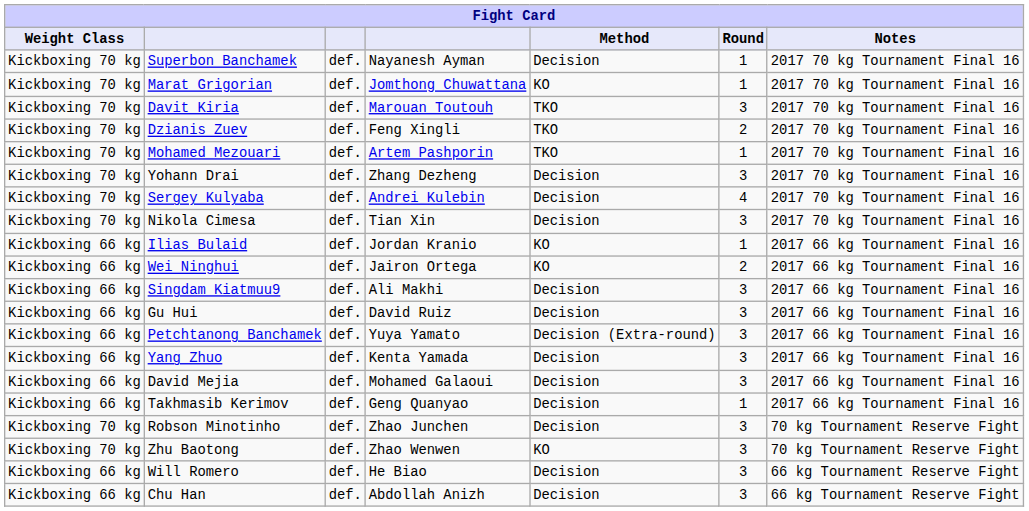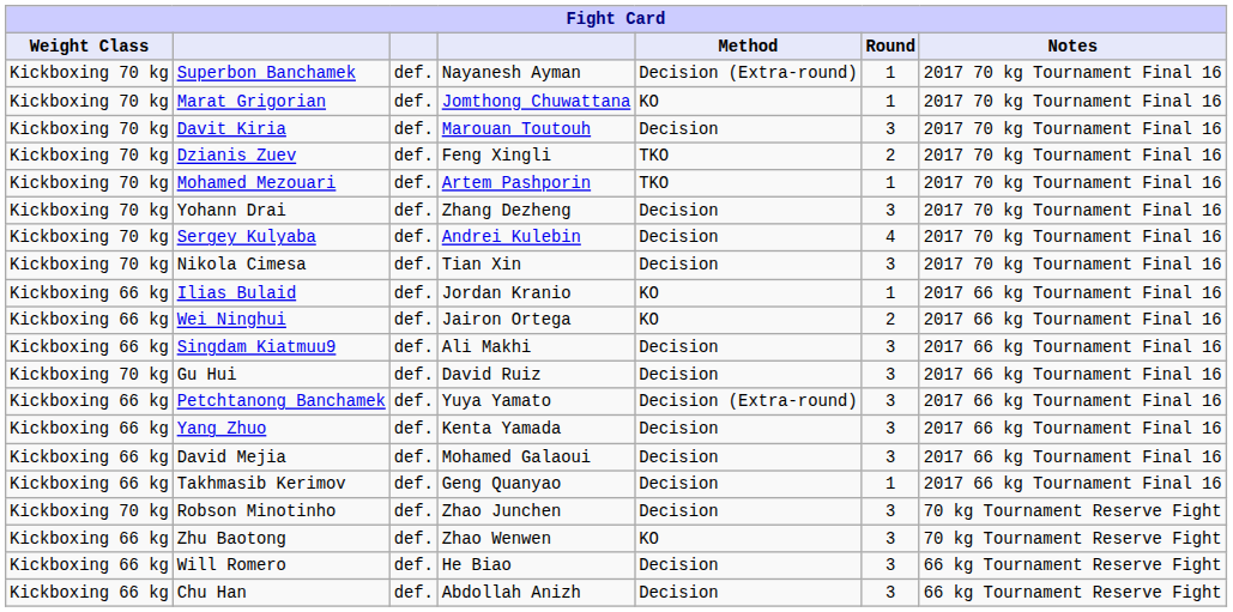 <table class="wikitable" style="font-size: 80%;">
 <tr>
 <th colspan="8" style="background-color: #ccf; color: #000080; text-align: center;"><strong>Fight Card</strong></th>
 </tr>
 <tr>
 <th colspan="1" style="background-color: #E6E8FA; color: #000000; text-align: center;">Weight Class</th>
 <th colspan="1" style="background-color: #E6E8FA; color: #000000; text-align: center;"></th>
 <th colspan="1" style="background-color: #E6E8FA; color: #000000; text-align: center;"></th>
 <th colspan="1" style="background-color: #E6E8FA; color: #000000; text-align: center;"></th>
 <th colspan="1" style="background-color: #E6E8FA; color: #000000; text-align: center;">Method</th>
 <th colspan="1" style="background-color: #E6E8FA; color: #000000; text-align: center;">Round</th>
 <th colspan="1" style="background-color: #E6E8FA; color: #000000; text-align: center;">Notes</th>
 </tr>
 <tr>
 <td>Kickboxing 70 kg</td>
 <td> <a href='#'>Superbon Banchamek</a></td>
 <td align=center>def.</td>
 <td> Nayanesh Ayman</td>
-<td>Decision</td>
+<td>Decision (Extra-round)</td>
 <td align=center>1</td>
 <td>2017 70 kg Tournament Final 16</td>
 </tr>
 <tr>
 <td>Kickboxing 70 kg</td>
 <td> <a href='#'>Marat Grigorian</a></td>
 <td align=center>def.</td>
 <td> <a href='#'>Jomthong Chuwattana</a></td>
 <td>KO</td>
 <td align=center>1</td>
 <td>2017 70 kg Tournament Final 16</td>
 </tr>
 <tr>
 <td>Kickboxing 70 kg</td>
 <td> <a href='#'>Davit Kiria</a></td>
 <td align=center>def.</td>
 <td> <a href='#'>Marouan Toutouh</a></td>
-<td>TKO</td>
+<td>Decision</td>
 <td align=center>3</td>
 <td>2017 70 kg Tournament Final 16</td>
 </tr>
 <tr>
 <td>Kickboxing 70 kg</td>
 <td> <a href='#'>Dzianis Zuev</a></td>
 <td align=center>def.</td>
 <td> Feng Xingli</td>
 <td>TKO</td>
 <td align=center>2</td>
 <td>2017 70 kg Tournament Final 16</td>
 </tr>
 <tr>
 <td>Kickboxing 70 kg</td>
 <td> <a href='#'>Mohamed Mezouari</a></td>
 <td align=center>def.</td>
 <td> <a href='#'>Artem Pashporin</a></td>
 <td>TKO</td>
 <td align=center>1</td>
 <td>2017 70 kg Tournament Final 16</td>
 </tr>
 <tr>
 <td>Kickboxing 70 kg</td>
 <td> Yohann Drai</td>
 <td align=center>def.</td>
 <td> Zhang Dezheng</td>
 <td>Decision</td>
 <td align=center>3</td>
 <td>2017 70 kg Tournament Final 16</td>
 </tr>
 <tr>
 <td>Kickboxing 70 kg</td>
 <td> <a href='#'>Sergey Kulyaba</a></td>
 <td align=center>def.</td>
 <td> <a href='#'>Andrei Kulebin</a></td>
 <td>Decision</td>
 <td align=center>4</td>
 <td>2017 70 kg Tournament Final 16</td>
 </tr>
 <tr>
 <td>Kickboxing 70 kg</td>
 <td> Nikola Cimesa</td>
 <td align=center>def.</td>
 <td> Tian Xin</td>
 <td>Decision</td>
 <td align=center>3</td>
 <td>2017 70 kg Tournament Final 16</td>
 </tr>
 <tr>
 <td>Kickboxing 66 kg</td>
 <td> <a href='#'>Ilias Bulaid</a></td>
 <td align=center>def.</td>
 <td> Jordan Kranio</td>
 <td>KO</td>
 <td align=center>1</td>
 <td>2017 66 kg Tournament Final 16</td>
 </tr>
 <tr>
 <td>Kickboxing 66 kg</td>
 <td> <a href='#'>Wei Ninghui</a></td>
 <td align=center>def.</td>
 <td> Jairon Ortega</td>
 <td>KO</td>
 <td align=center>2</td>
 <td>2017 66 kg Tournament Final 16</td>
 </tr>
 <tr>
 <td>Kickboxing 66 kg</td>
 <td> <a href='#'>Singdam Kiatmuu9</a></td>
 <td align=center>def.</td>
 <td> Ali Makhi</td>
 <td>Decision</td>
 <td align=center>3</td>
 <td>2017 66 kg Tournament Final 16</td>
 </tr>
 <tr>
-<td>Kickboxing 66 kg</td>
+<td>Kickboxing 70 kg</td>
 <td> Gu Hui</td>
 <td align=center>def.</td>
 <td> David Ruiz</td>
 <td>Decision</td>
 <td align=center>3</td>
 <td>2017 66 kg Tournament Final 16</td>
 </tr>
 <tr>
 <td>Kickboxing 66 kg</td>
 <td> <a href='#'>Petchtanong Banchamek</a></td>
 <td align=center>def.</td>
 <td> Yuya Yamato</td>
 <td>Decision (Extra-round)</td>
 <td align=center>3</td>
 <td>2017 66 kg Tournament Final 16</td>
 </tr>
 <tr>
 <td>Kickboxing 66 kg</td>
 <td> <a href='#'>Yang Zhuo</a></td>
 <td align=center>def.</td>
 <td> Kenta Yamada</td>
 <td>Decision</td>
 <td align=center>3</td>
 <td>2017 66 kg Tournament Final 16</td>
 </tr>
 <tr>
 <td>Kickboxing 66 kg</td>
 <td> David Mejia</td>
 <td align=center>def.</td>
 <td> Mohamed Galaoui</td>
 <td>Decision</td>
 <td align=center>3</td>
 <td>2017 66 kg Tournament Final 16</td>
 </tr>
 <tr>
 <td>Kickboxing 66 kg</td>
 <td> Takhmasib Kerimov</td>
 <td align=center>def.</td>
 <td> Geng Quanyao</td>
 <td>Decision</td>
 <td align=center>1</td>
 <td>2017 66 kg Tournament Final 16</td>
 </tr>
 <tr>
 <td>Kickboxing 70 kg</td>
 <td> Robson Minotinho</td>
 <td align=center>def.</td>
 <td> Zhao Junchen</td>
 <td>Decision</td>
 <td align=center>3</td>
 <td>70 kg Tournament Reserve Fight</td>
 </tr>
 <tr>
-<td>Kickboxing 70 kg</td>
+<td>Kickboxing 66 kg</td>
 <td> Zhu Baotong</td>
 <td align=center>def.</td>
 <td> Zhao Wenwen</td>
 <td>KO</td>
 <td align=center>3</td>
 <td>70 kg Tournament Reserve Fight</td>
 </tr>
 <tr>
 <td>Kickboxing 66 kg</td>
 <td> Will Romero</td>
 <td align=center>def.</td>
 <td> He Biao</td>
 <td>Decision</td>
 <td align=center>3</td>
 <td>66 kg Tournament Reserve Fight</td>
 </tr>
 <tr>
 <td>Kickboxing 66 kg</td>
 <td> Chu Han</td>
 <td align=center>def.</td>
 <td> Abdollah Anizh</td>
 <td>Decision</td>
 <td align=center>3</td>
 <td>66 kg Tournament Reserve Fight</td>
 </tr>
 </table>
